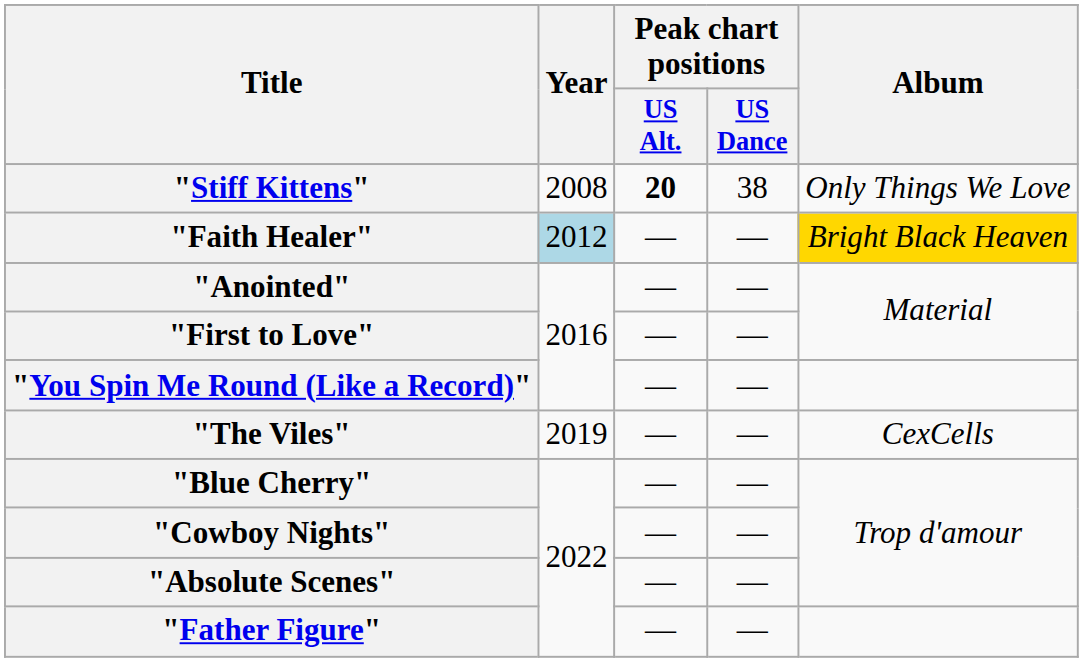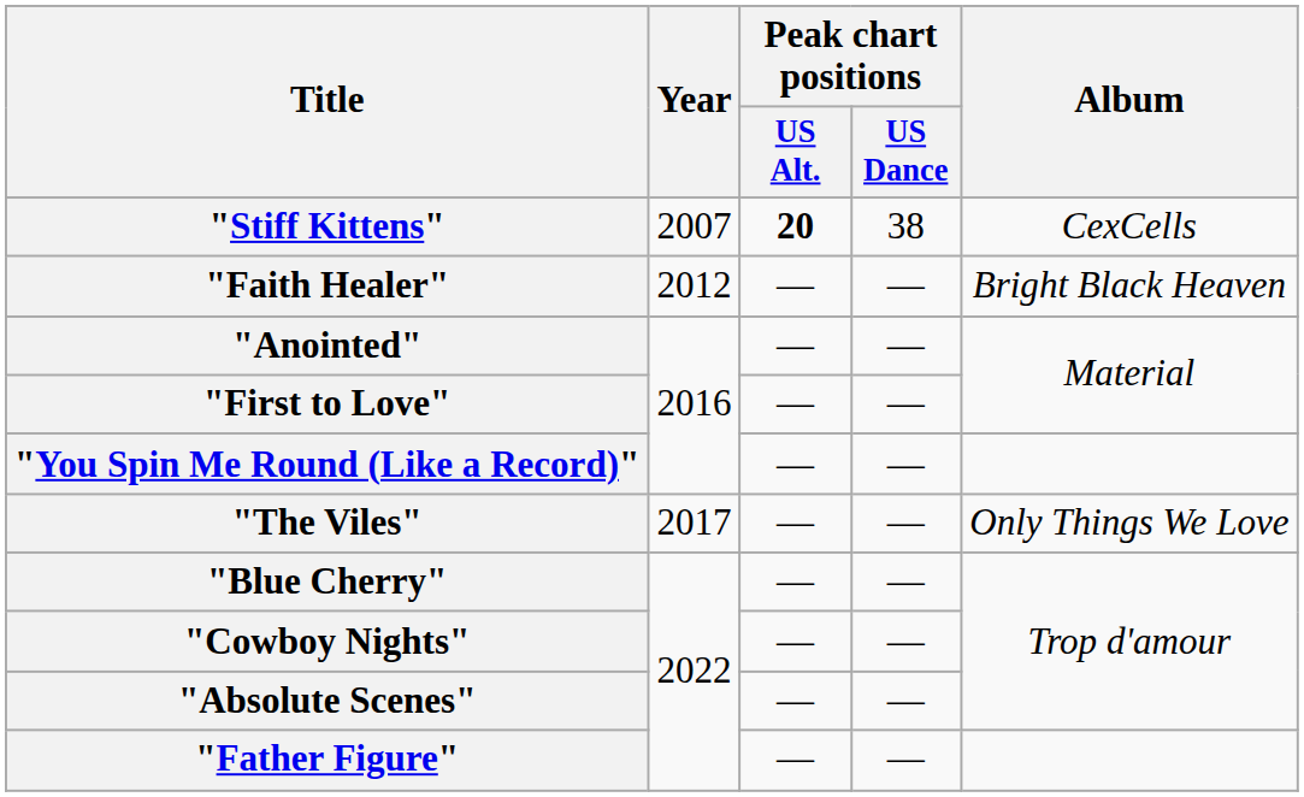 <table class="wikitable plainrowheaders" style="text-align:center;">
 <tr>
 <th scope="col" rowspan="2">Title</th>
 <th scope="col" rowspan="2">Year</th>
 <th scope="col" colspan="2">Peak chart positions</th>
 <th scope="col" rowspan="2">Album</th>
 </tr>
 <tr>
 <th scope="col" style="width:3em;font-size:85%;"><a href='#'>US<br>Alt.</a><br></th>
 <th scope="col" style="width:3em;font-size:85%;"><a href='#'>US<br>Dance</a><br></th>
 </tr>
 <tr>
 <th scope="row">"<a href='#'>Stiff Kittens</a>"</th>
-<td>2008</td>
+<td>2007</td>
 <td><strong>20</strong></td>
 <td>38</td>
-<td><em>Only Things We Love</em></td>
+<td><em>CexCells</em></td>
 </tr>
 <tr>
 <th scope="row">"Faith Healer"</th>
-<td style="background: lightblue;">2012</td>
+<td>2012</td>
 <td>—</td>
 <td>—</td>
-<td style="background: gold;"><em>Bright Black Heaven</em></td>
+<td><em>Bright Black Heaven</em></td>
 </tr>
 <tr>
 <th scope="row">"Anointed"</th>
 <td rowspan="3">2016</td>
 <td>—</td>
 <td>—</td>
 <td rowspan="2"><em>Material</em></td>
 </tr>
 <tr>
 <th scope="row">"First to Love"</th>
 <td>—</td>
 <td>—</td>
 </tr>
 <tr>
 <th scope="row">"<a href='#'>You Spin Me Round (Like a Record)</a>"</th>
 <td>—</td>
 <td>—</td>
 <td></td>
 </tr>
 <tr>
 <th scope="row">"The Viles"</th>
-<td>2019</td>
+<td>2017</td>
 <td>—</td>
 <td>—</td>
-<td><em>CexCells</em></td>
+<td><em>Only Things We Love</em></td>
 </tr>
 <tr>
 <th scope="row">"Blue Cherry"</th>
 <td rowspan="4">2022</td>
 <td>—</td>
 <td>—</td>
 <td rowspan="3"><em>Trop d'amour</em></td>
 </tr>
 <tr>
 <th scope="row">"Cowboy Nights"</th>
 <td>—</td>
 <td>—</td>
 </tr>
 <tr>
 <th scope="row">"Absolute Scenes"</th>
 <td>—</td>
 <td>—</td>
 </tr>
 <tr>
 <th scope="row">"<a href='#'>Father Figure</a>"</th>
 <td>—</td>
 <td>—</td>
 <td></td>
 </tr>
 </table>
